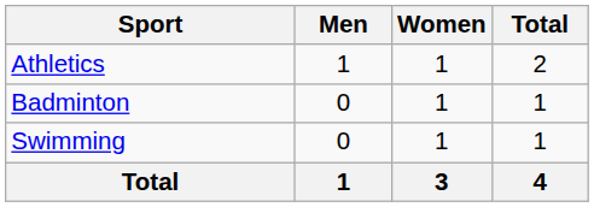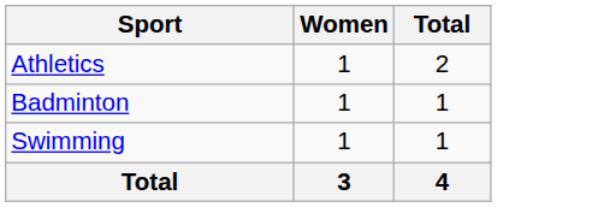 <table class="wikitable sortable" style="text-align:center;">
 <tr>
 <th width=180>Sport</th>
-<th width=55>Men</th>
 <th width=55>Women</th>
 <th width=55>Total</th>
 </tr>
 <tr>
 <td align=left><a href='#'>Athletics</a></td>
 <td>1</td>
-<td>1</td>
 <td>2</td>
 </tr>
 <tr>
 <td align=left><a href='#'>Badminton</a></td>
-<td>0</td>
 <td>1</td>
 <td>1</td>
 </tr>
 <tr>
 <td align=left><a href='#'>Swimming</a></td>
-<td>0</td>
 <td>1</td>
 <td>1</td>
 </tr>
 <tr class="sortbottom">
 <th>Total</th>
-<th>1</th>
 <th>3</th>
 <th>4</th>
 </tr>
 </table>
